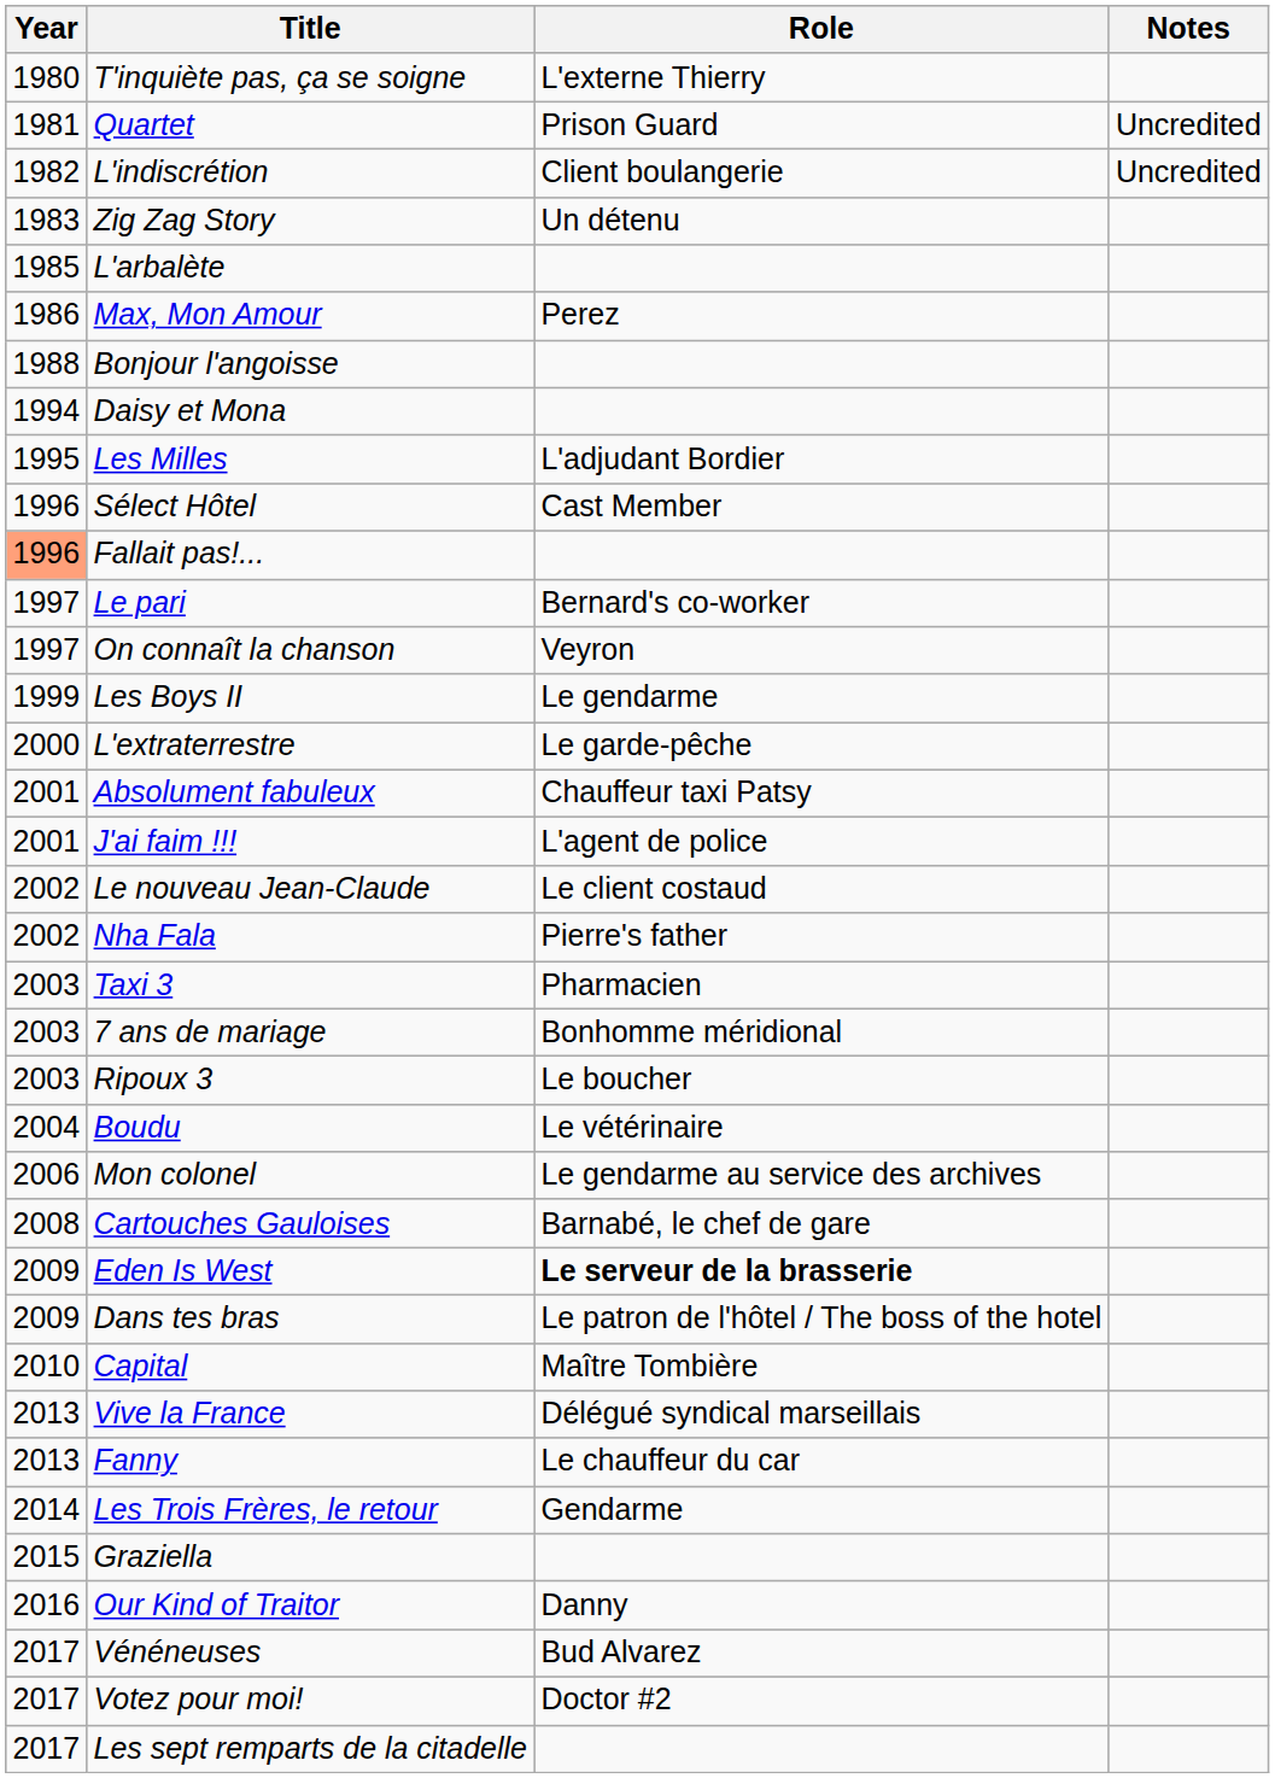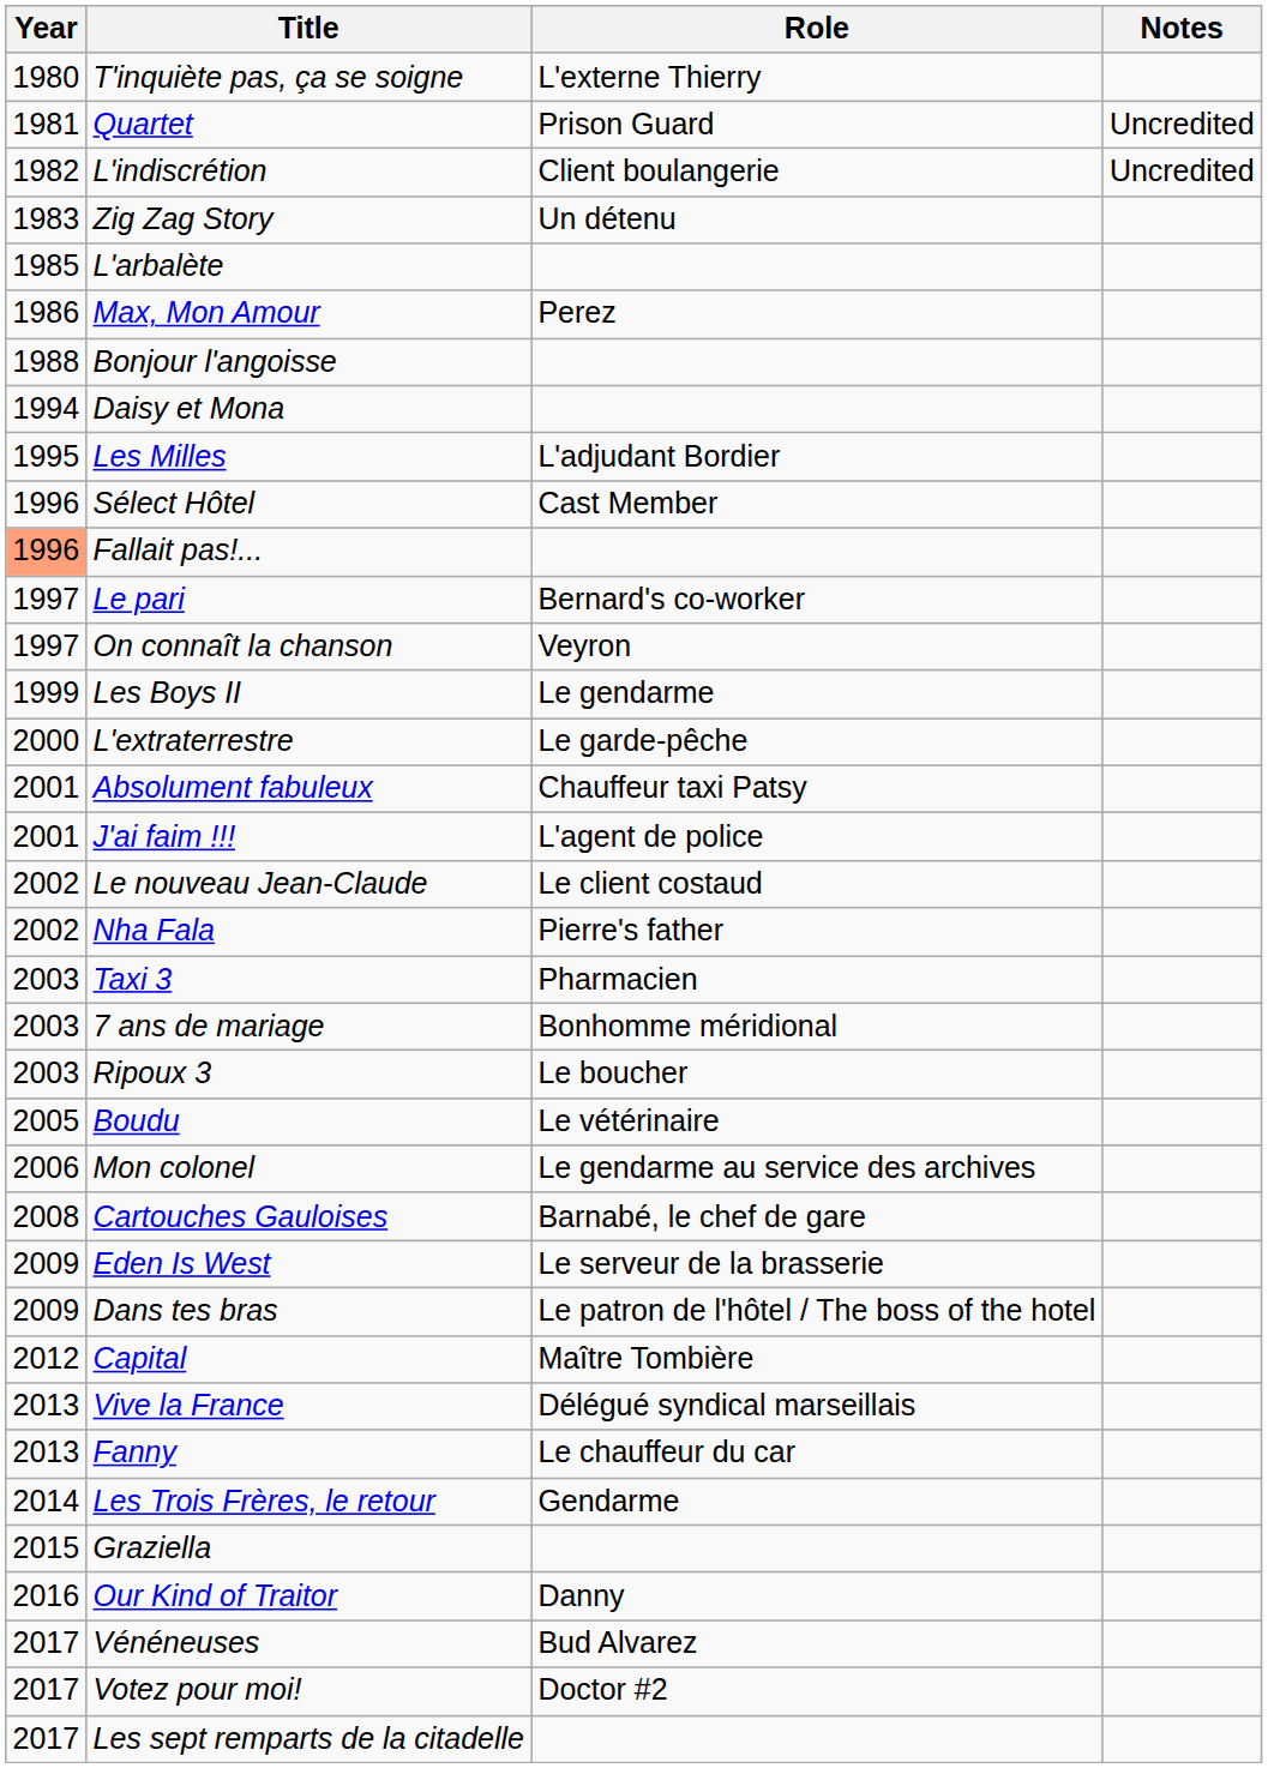 <table class="wikitable sortable">
 <tr>
 <th>Year</th>
 <th>Title</th>
 <th>Role</th>
 <th class="unsortable">Notes</th>
 </tr>
 <tr>
 <td>1980</td>
 <td><em>T'inquiète pas, ça se soigne</em></td>
 <td>L'externe Thierry</td>
 <td></td>
 </tr>
 <tr>
 <td>1981</td>
 <td><em><a href='#'>Quartet</a></em></td>
 <td>Prison Guard</td>
 <td>Uncredited</td>
 </tr>
 <tr>
 <td>1982</td>
 <td><em>L'indiscrétion</em></td>
 <td>Client boulangerie</td>
 <td>Uncredited</td>
 </tr>
 <tr>
 <td>1983</td>
 <td><em>Zig Zag Story</em></td>
 <td>Un détenu</td>
 <td></td>
 </tr>
 <tr>
 <td>1985</td>
 <td><em>L'arbalète</em></td>
 <td></td>
 <td></td>
 </tr>
 <tr>
 <td>1986</td>
 <td><em><a href='#'>Max, Mon Amour</a></em></td>
 <td>Perez</td>
 <td></td>
 </tr>
 <tr>
 <td>1988</td>
 <td><em>Bonjour l'angoisse</em></td>
 <td></td>
 <td></td>
 </tr>
 <tr>
 <td>1994</td>
 <td><em>Daisy et Mona</em></td>
 <td></td>
 <td></td>
 </tr>
 <tr>
 <td>1995</td>
 <td><em><a href='#'>Les Milles</a></em></td>
 <td>L'adjudant Bordier</td>
 <td></td>
 </tr>
 <tr>
 <td>1996</td>
 <td><em>Sélect Hôtel</em></td>
 <td>Cast Member</td>
 <td></td>
 </tr>
 <tr>
 <td style="background: lightsalmon;">1996</td>
 <td><em>Fallait pas!...</em></td>
 <td></td>
 <td></td>
 </tr>
 <tr>
 <td>1997</td>
 <td><em><a href='#'>Le pari</a></em></td>
 <td>Bernard's co-worker</td>
 <td></td>
 </tr>
 <tr>
 <td>1997</td>
 <td><em>On connaît la chanson</em></td>
 <td>Veyron</td>
 <td></td>
 </tr>
 <tr>
 <td>1999</td>
 <td><em>Les Boys II</em></td>
 <td>Le gendarme</td>
 <td></td>
 </tr>
 <tr>
 <td>2000</td>
 <td><em>L'extraterrestre</em></td>
 <td>Le garde-pêche</td>
 <td></td>
 </tr>
 <tr>
 <td>2001</td>
 <td><em><a href='#'>Absolument fabuleux</a></em></td>
 <td>Chauffeur taxi Patsy</td>
 <td></td>
 </tr>
 <tr>
 <td>2001</td>
 <td><em><a href='#'>J'ai faim !!!</a></em></td>
 <td>L'agent de police</td>
 <td></td>
 </tr>
 <tr>
 <td>2002</td>
 <td><em>Le nouveau Jean-Claude</em></td>
 <td>Le client costaud</td>
 <td></td>
 </tr>
 <tr>
 <td>2002</td>
 <td><em><a href='#'>Nha Fala</a></em></td>
 <td>Pierre's father</td>
 <td></td>
 </tr>
 <tr>
 <td>2003</td>
 <td><em><a href='#'>Taxi 3</a></em></td>
 <td>Pharmacien</td>
 <td></td>
 </tr>
 <tr>
 <td>2003</td>
 <td><em>7 ans de mariage</em></td>
 <td>Bonhomme méridional</td>
 <td></td>
 </tr>
 <tr>
 <td>2003</td>
 <td><em>Ripoux 3</em></td>
 <td>Le boucher</td>
 <td></td>
 </tr>
 <tr>
-<td>2004</td>
+<td>2005</td>
 <td><em><a href='#'>Boudu</a></em></td>
 <td>Le vétérinaire</td>
 <td></td>
 </tr>
 <tr>
 <td>2006</td>
 <td><em>Mon colonel</em></td>
 <td>Le gendarme au service des archives</td>
 <td></td>
 </tr>
 <tr>
 <td>2008</td>
 <td><em><a href='#'>Cartouches Gauloises</a></em></td>
 <td>Barnabé, le chef de gare</td>
 <td></td>
 </tr>
 <tr>
 <td>2009</td>
 <td><em><a href='#'>Eden Is West</a></em></td>
-<td><strong>Le serveur de la brasserie</strong></td>
+<td>Le serveur de la brasserie</td>
 <td></td>
 </tr>
 <tr>
 <td>2009</td>
 <td><em>Dans tes bras</em></td>
 <td>Le patron de l'hôtel / The boss of the hotel</td>
 <td></td>
 </tr>
 <tr>
-<td>2010</td>
+<td>2012</td>
 <td><em><a href='#'>Capital</a></em></td>
 <td>Maître Tombière</td>
 <td></td>
 </tr>
 <tr>
 <td>2013</td>
 <td><em><a href='#'>Vive la France</a></em></td>
 <td>Délégué syndical marseillais</td>
 <td></td>
 </tr>
 <tr>
 <td>2013</td>
 <td><em><a href='#'>Fanny</a></em></td>
 <td>Le chauffeur du car</td>
 <td></td>
 </tr>
 <tr>
 <td>2014</td>
 <td><em><a href='#'>Les Trois Frères, le retour</a></em></td>
 <td>Gendarme</td>
 <td></td>
 </tr>
 <tr>
 <td>2015</td>
 <td><em>Graziella</em></td>
 <td></td>
 <td></td>
 </tr>
 <tr>
 <td>2016</td>
 <td><em><a href='#'>Our Kind of Traitor</a></em></td>
 <td>Danny</td>
 <td></td>
 </tr>
 <tr>
 <td>2017</td>
 <td><em>Vénéneuses</em></td>
 <td>Bud Alvarez</td>
 <td></td>
 </tr>
 <tr>
 <td>2017</td>
 <td><em>Votez pour moi!</em></td>
 <td>Doctor #2</td>
 <td></td>
 </tr>
 <tr>
 <td>2017</td>
 <td><em>Les sept remparts de la citadelle</em></td>
 <td></td>
 <td></td>
 </tr>
 </table>
